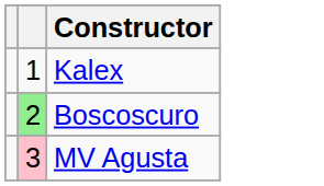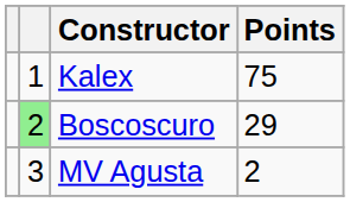 <table class="wikitable" style="font-size: 85%;">
 <tr>
 <th></th>
 <th></th>
 <th>Constructor</th>
+<th>Points</th>
 </tr>
 <tr>
 <td></td>
 <td align=center>1</td>
 <td> <a href='#'>Kalex</a></td>
+<td align=left>75</td>
 </tr>
 <tr>
 <td></td>
 <td align=center style="background: lightgreen;">2</td>
 <td> <a href='#'>Boscoscuro</a></td>
+<td align=left>29</td>
 </tr>
 <tr>
 <td></td>
-<td align=center style="background: pink;">3</td>
+<td align=center>3</td>
 <td> <a href='#'>MV Agusta</a></td>
+<td align=left>2</td>
 </tr>
 </table>
